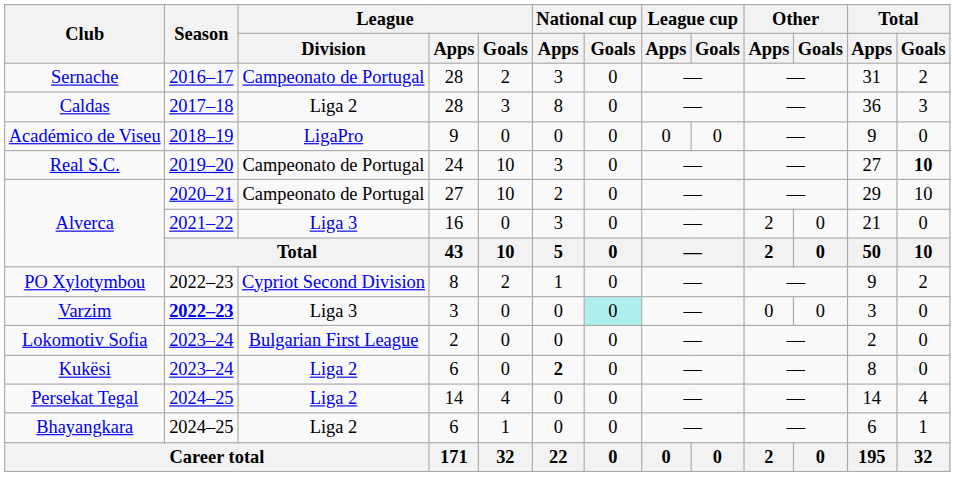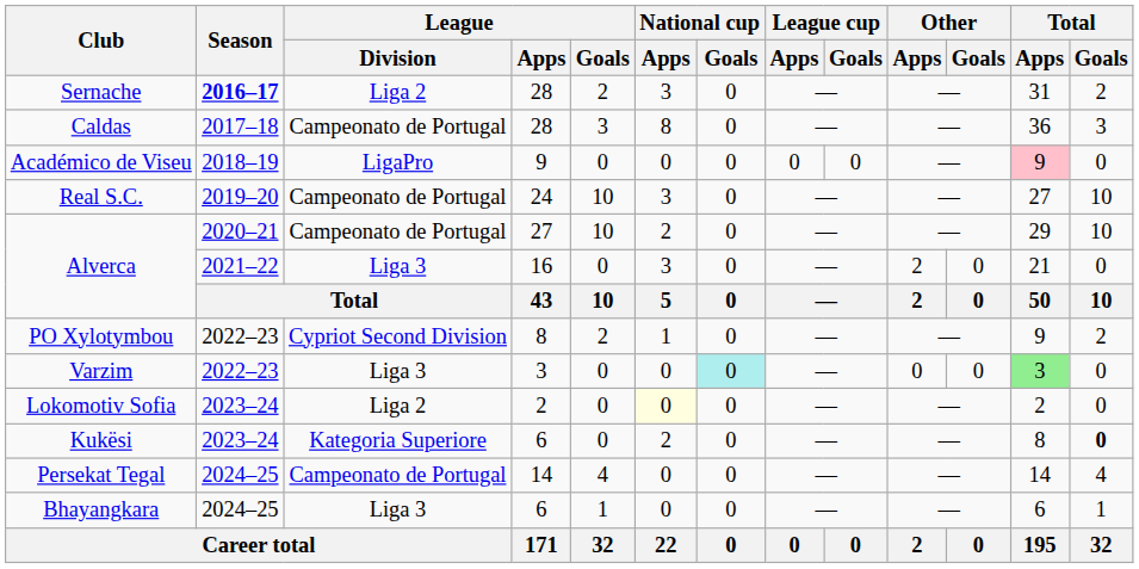 <table class="wikitable" style="text-align: center">
 <tr>
 <th rowspan="2">Club</th>
 <th rowspan="2">Season</th>
 <th colspan="3">League</th>
 <th colspan="2">National cup</th>
 <th colspan="2">League cup</th>
 <th colspan="2">Other</th>
 <th colspan="2">Total</th>
 </tr>
 <tr>
 <th>Division</th>
 <th>Apps</th>
 <th>Goals</th>
 <th>Apps</th>
 <th>Goals</th>
 <th>Apps</th>
 <th>Goals</th>
 <th>Apps</th>
 <th>Goals</th>
 <th>Apps</th>
 <th>Goals</th>
 </tr>
 <tr>
 <td><a href='#'>Sernache</a></td>
-<td><a href='#'>2016–17</a></td>
-<td><a href='#'>Campeonato de Portugal</a></td>
+<td><strong><a href='#'>2016–17</a></strong></td>
+<td><a href='#'>Liga 2</a></td>
 <td>28</td>
 <td>2</td>
 <td>3</td>
 <td>0</td>
 <td colspan="2">—</td>
 <td colspan="2">—</td>
 <td>31</td>
 <td>2</td>
 </tr>
 <tr>
 <td><a href='#'>Caldas</a></td>
 <td><a href='#'>2017–18</a></td>
-<td>Liga 2</td>
+<td>Campeonato de Portugal</td>
 <td>28</td>
 <td>3</td>
 <td>8</td>
 <td>0</td>
 <td colspan="2">—</td>
 <td colspan="2">—</td>
 <td>36</td>
 <td>3</td>
 </tr>
 <tr>
 <td><a href='#'>Académico de Viseu</a></td>
 <td><a href='#'>2018–19</a></td>
 <td><a href='#'>LigaPro</a></td>
 <td>9</td>
 <td>0</td>
 <td>0</td>
 <td>0</td>
 <td>0</td>
 <td>0</td>
 <td colspan="2">—</td>
-<td>9</td>
+<td style="background: pink;">9</td>
 <td>0</td>
 </tr>
 <tr>
 <td><a href='#'>Real S.C.</a></td>
 <td><a href='#'>2019–20</a></td>
 <td>Campeonato de Portugal</td>
 <td>24</td>
 <td>10</td>
 <td>3</td>
 <td>0</td>
 <td colspan="2">—</td>
 <td colspan="2">—</td>
 <td>27</td>
-<td><strong>10</strong></td>
+<td>10</td>
 </tr>
 <tr>
 <td rowspan="3"><a href='#'>Alverca</a></td>
 <td><a href='#'>2020–21</a></td>
 <td>Campeonato de Portugal</td>
 <td>27</td>
 <td>10</td>
 <td>2</td>
 <td>0</td>
 <td colspan="2">—</td>
 <td colspan="2">—</td>
 <td>29</td>
 <td>10</td>
 </tr>
 <tr>
 <td><a href='#'>2021–22</a></td>
 <td><a href='#'>Liga 3</a></td>
 <td>16</td>
 <td>0</td>
 <td>3</td>
 <td>0</td>
 <td colspan="2">—</td>
 <td>2</td>
 <td>0</td>
 <td>21</td>
 <td>0</td>
 </tr>
 <tr>
 <th colspan="2">Total</th>
 <th>43</th>
 <th>10</th>
 <th>5</th>
 <th>0</th>
 <th colspan="2">—</th>
 <th>2</th>
 <th>0</th>
 <th>50</th>
 <th>10</th>
 </tr>
 <tr>
 <td><a href='#'>PO Xylotymbou</a></td>
 <td>2022–23</td>
 <td><a href='#'>Cypriot Second Division</a></td>
 <td>8</td>
 <td>2</td>
 <td>1</td>
 <td>0</td>
 <td colspan="2">—</td>
 <td colspan="2">—</td>
 <td>9</td>
 <td>2</td>
 </tr>
 <tr>
 <td><a href='#'>Varzim</a></td>
-<td><strong><a href='#'>2022–23</a></strong></td>
+<td><a href='#'>2022–23</a></td>
 <td>Liga 3</td>
 <td>3</td>
 <td>0</td>
 <td>0</td>
 <td style="background: paleturquoise;">0</td>
 <td colspan="2">—</td>
 <td>0</td>
 <td>0</td>
-<td>3</td>
+<td style="background: lightgreen;">3</td>
 <td>0</td>
 </tr>
 <tr>
 <td><a href='#'>Lokomotiv Sofia</a></td>
 <td><a href='#'>2023–24</a></td>
-<td><a href='#'>Bulgarian First League</a></td>
+<td>Liga 2</td>
 <td>2</td>
 <td>0</td>
-<td>0</td>
+<td style="background: lightyellow;">0</td>
 <td>0</td>
 <td colspan="2">—</td>
 <td colspan="2">—</td>
 <td>2</td>
 <td>0</td>
 </tr>
 <tr>
 <td><a href='#'>Kukësi</a></td>
 <td><a href='#'>2023–24</a></td>
-<td><a href='#'>Liga 2</a></td>
+<td><a href='#'>Kategoria Superiore</a></td>
 <td>6</td>
 <td>0</td>
-<td><strong>2</strong></td>
+<td>2</td>
 <td>0</td>
 <td colspan="2">—</td>
 <td colspan="2">—</td>
 <td>8</td>
-<td>0</td>
+<td><strong>0</strong></td>
 </tr>
 <tr>
 <td><a href='#'>Persekat Tegal</a></td>
 <td><a href='#'>2024–25</a></td>
-<td><a href='#'>Liga 2</a></td>
+<td><a href='#'>Campeonato de Portugal</a></td>
 <td>14</td>
 <td>4</td>
 <td>0</td>
 <td>0</td>
 <td colspan="2">—</td>
 <td colspan="2">—</td>
 <td>14</td>
 <td>4</td>
 </tr>
 <tr>
 <td><a href='#'>Bhayangkara</a></td>
 <td>2024–25</td>
-<td>Liga 2</td>
+<td>Liga 3</td>
 <td>6</td>
 <td>1</td>
 <td>0</td>
 <td>0</td>
 <td colspan="2">—</td>
 <td colspan="2">—</td>
 <td>6</td>
 <td>1</td>
 </tr>
 <tr>
 <th colspan="3"><strong>Career total</strong></th>
 <th>171</th>
 <th>32</th>
 <th>22</th>
 <th>0</th>
 <th>0</th>
 <th>0</th>
 <th>2</th>
 <th>0</th>
 <th>195</th>
 <th>32</th>
 </tr>
 </table>
